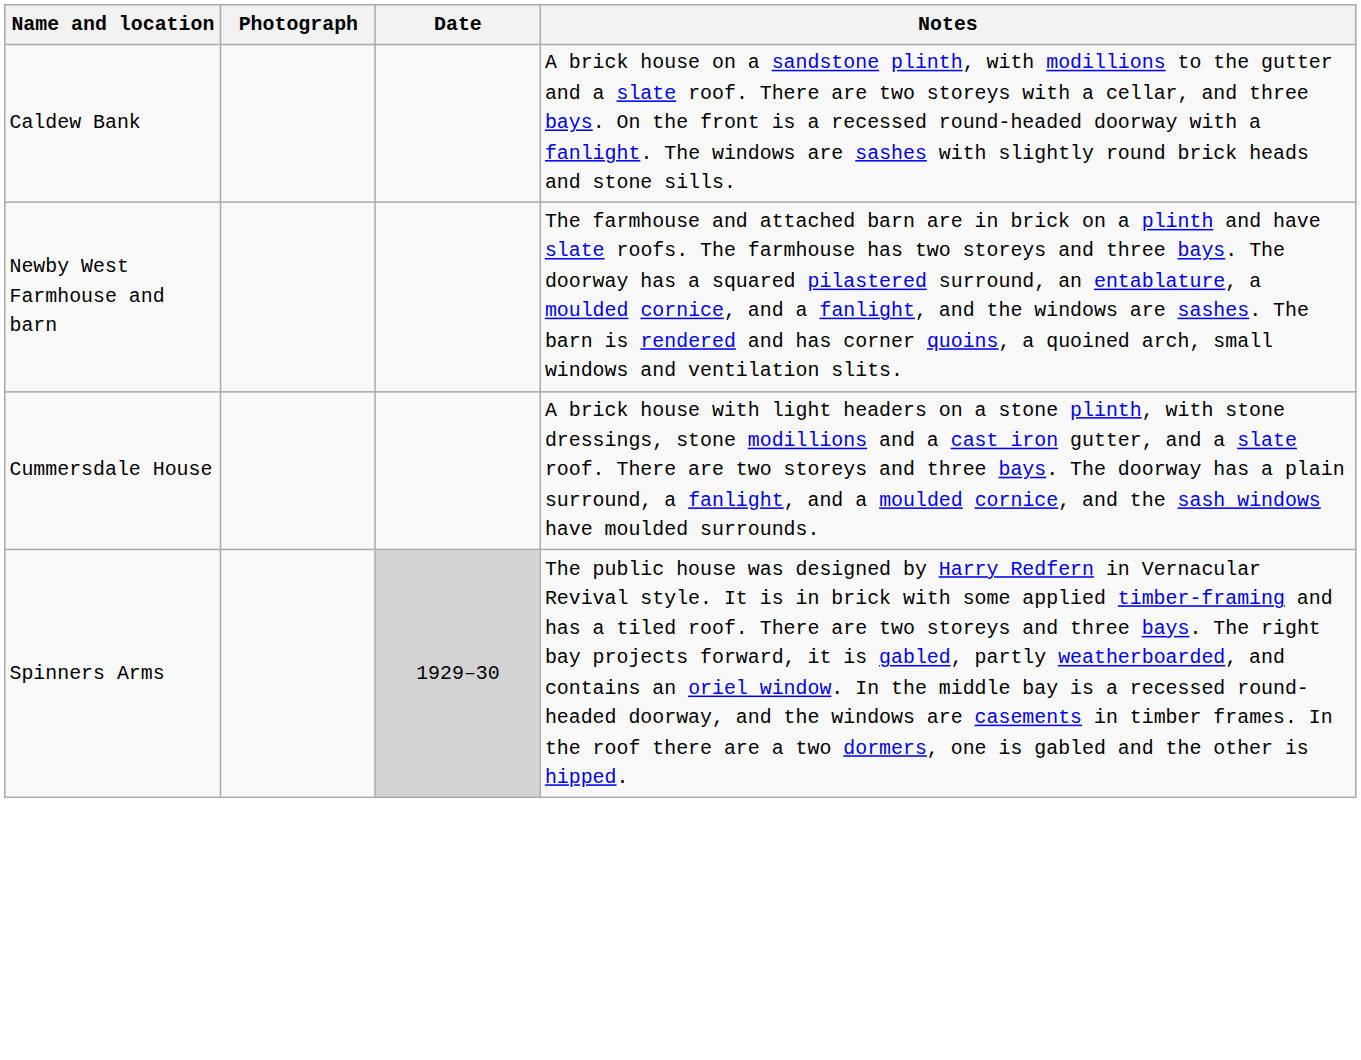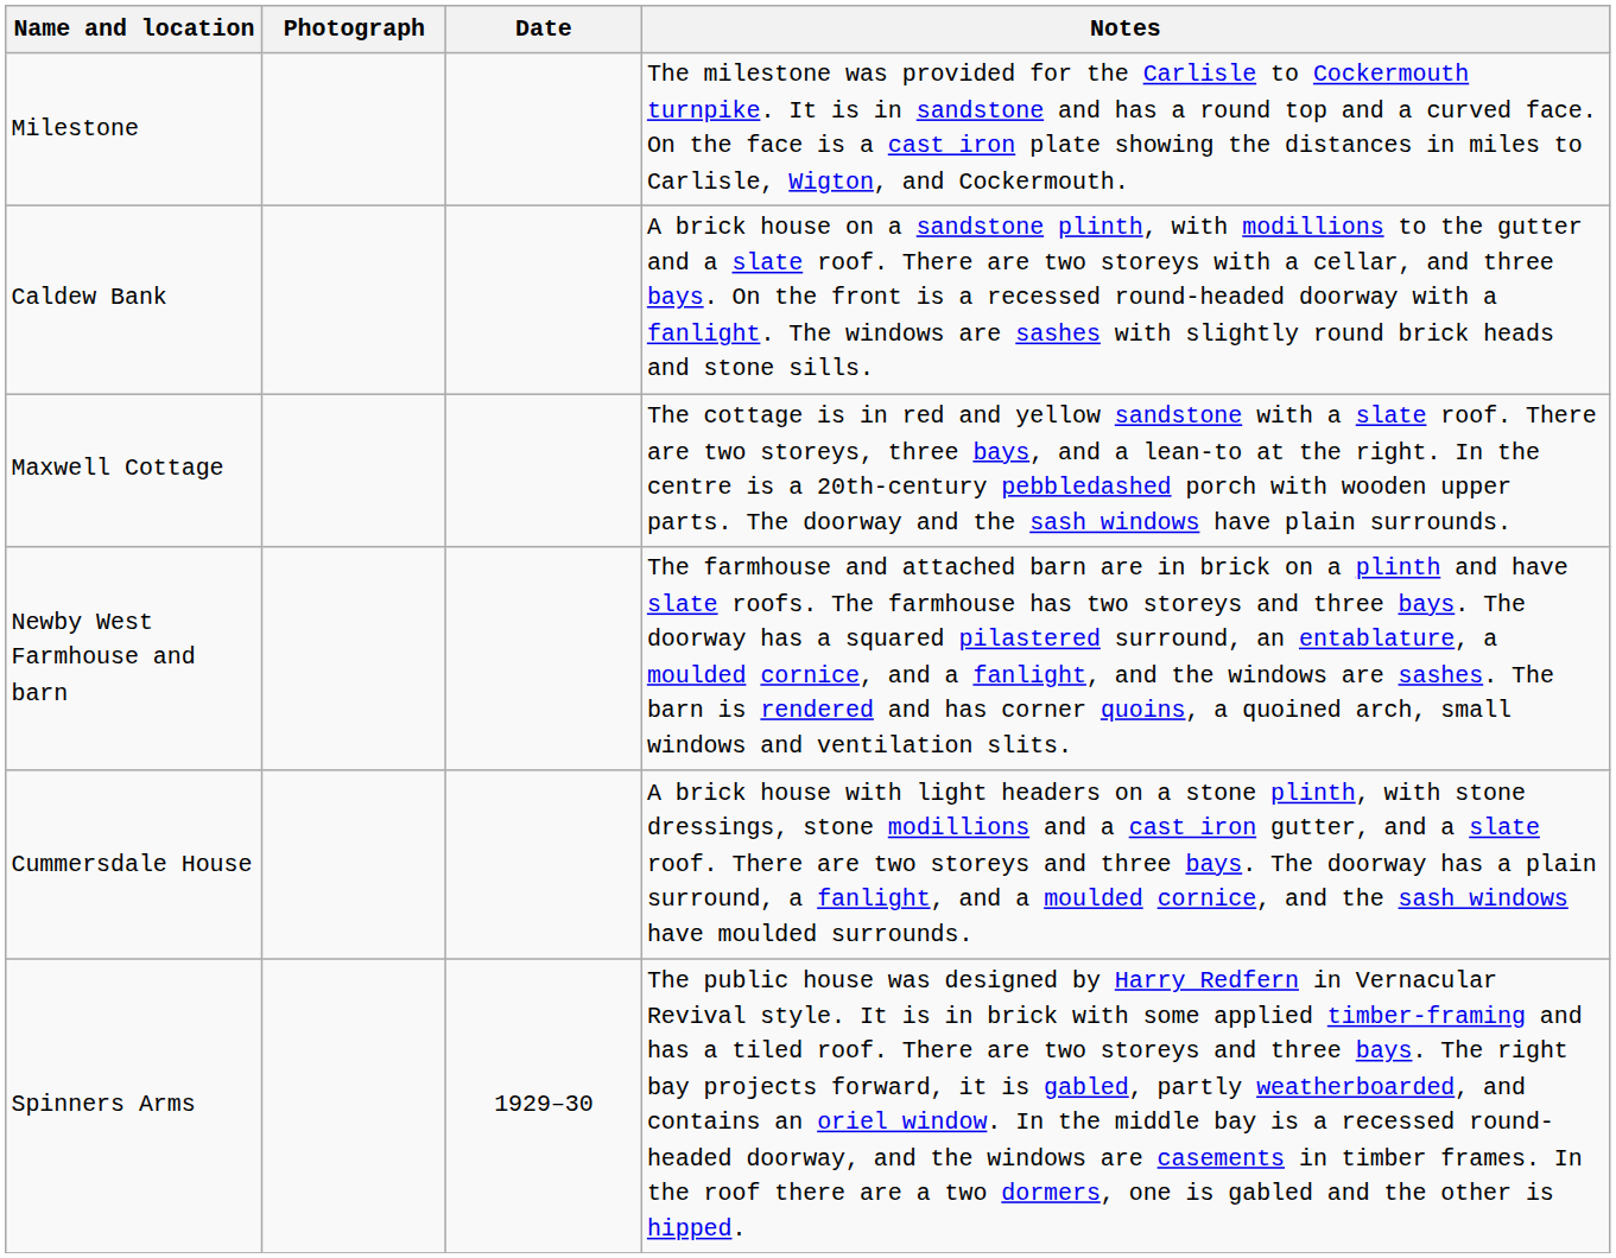 <table class="wikitable sortable plainrowheaders" style="width:100%;border:0px;text-align:left;line-height:150%;">
 <tr>
 <th scope="col"  style="width:150px">Name and location</th>
 <th scope="col"  style="width:100px" class="unsortable">Photograph</th>
 <th scope="col"  style="width:120px">Date</th>
 <th scope="col"  style="width:650px" class="unsortable">Notes</th>
 </tr>
 <tr>
+<td>Milestone<br><small></small></td>
+<td></td>
+<td align="center"></td>
+<td>The milestone was provided for the <a href='#'>Carlisle</a> to <a href='#'>Cockermouth</a> <a href='#'>turnpike</a>.  It is in <a href='#'>sandstone</a> and has a round top and a curved face.  On the face is a <a href='#'>cast iron</a> plate showing the distances in miles to Carlisle, <a href='#'>Wigton</a>, and Cockermouth.</td>
+</tr>
+<tr>
 <td>Caldew Bank<br><small></small></td>
 <td></td>
 <td align="center"></td>
 <td>A brick house on a <a href='#'>sandstone</a> <a href='#'>plinth</a>, with <a href='#'>modillions</a> to the gutter and a <a href='#'>slate</a> roof.  There are two storeys with a cellar, and three <a href='#'>bays</a>.  On the front is a recessed round-headed doorway with a <a href='#'>fanlight</a>.  The windows are <a href='#'>sashes</a> with slightly round brick heads and stone sills.</td>
+</tr>
+<tr>
+<td>Maxwell Cottage<br><small></small></td>
+<td></td>
+<td align="center"></td>
+<td>The cottage is in red and yellow <a href='#'>sandstone</a> with a <a href='#'>slate</a> roof.  There are two storeys, three <a href='#'>bays</a>, and a lean-to at the right.  In the centre is a 20th-century <a href='#'>pebbledashed</a> porch with wooden upper parts.  The doorway and the <a href='#'>sash windows</a> have plain surrounds.</td>
 </tr>
 <tr>
 <td>Newby West Farmhouse and barn<br><small></small></td>
 <td></td>
 <td align="center"></td>
 <td>The farmhouse and attached barn are in brick on a <a href='#'>plinth</a> and have <a href='#'>slate</a> roofs.  The farmhouse has two storeys and three <a href='#'>bays</a>.  The doorway has a squared <a href='#'>pilastered</a> surround, an <a href='#'>entablature</a>, a <a href='#'>moulded</a> <a href='#'>cornice</a>, and a <a href='#'>fanlight</a>, and the windows are <a href='#'>sashes</a>.  The barn is <a href='#'>rendered</a> and has corner <a href='#'>quoins</a>, a quoined arch, small windows and ventilation slits.</td>
 </tr>
 <tr>
 <td>Cummersdale House<br><small></small></td>
 <td></td>
 <td align="center"></td>
 <td>A brick house with light headers on a stone <a href='#'>plinth</a>, with stone dressings, stone <a href='#'>modillions</a> and a <a href='#'>cast iron</a> gutter, and a <a href='#'>slate</a> roof.  There are two storeys and three <a href='#'>bays</a>.  The doorway has a plain surround, a <a href='#'>fanlight</a>, and a <a href='#'>moulded</a> <a href='#'>cornice</a>, and the <a href='#'>sash windows</a> have moulded surrounds.</td>
 </tr>
 <tr>
 <td>Spinners Arms<br><small></small></td>
 <td></td>
-<td align="center" style="background: lightgrey;">1929–30</td>
+<td align="center">1929–30</td>
 <td>The public house was designed by <a href='#'>Harry Redfern</a> in Vernacular Revival style.  It is in brick with some applied <a href='#'>timber-framing</a> and has a tiled roof.  There are two storeys and three <a href='#'>bays</a>.  The right bay projects forward, it is <a href='#'>gabled</a>, partly <a href='#'>weatherboarded</a>, and contains an <a href='#'>oriel window</a>.  In the middle bay is a recessed round-headed doorway, and the windows are <a href='#'>casements</a> in timber frames.  In the roof there are a two <a href='#'>dormers</a>, one is gabled and the other is <a href='#'>hipped</a>.</td>
 </tr>
 <tr>
 </tr>
 </table>
